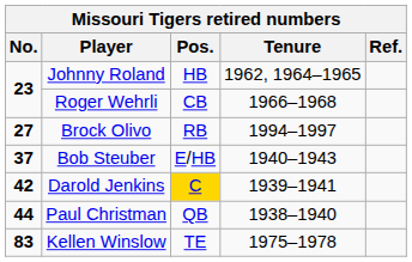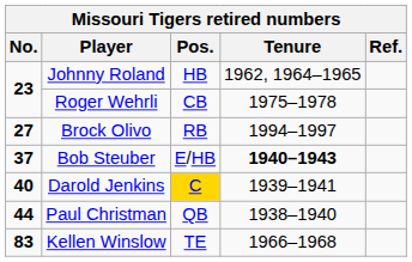 <table class="wikitable" style="text-align:center">
 <tr>
 <th colspan=6 style =><strong>Missouri Tigers retired numbers</strong></th>
 </tr>
 <tr>
 <th style = >No.</th>
 <th style = >Player</th>
 <th style = >Pos.</th>
 <th style = >Tenure</th>
 <th style = >Ref.</th>
 </tr>
 <tr>
 <td rowspan=2><strong>23</strong></td>
 <td><a href='#'>Johnny Roland</a></td>
 <td><a href='#'>HB</a></td>
 <td>1962, 1964–1965</td>
 <td></td>
 </tr>
 <tr>
 <td><a href='#'>Roger Wehrli</a></td>
 <td><a href='#'>CB</a></td>
-<td>1966–1968</td>
+<td>1975–1978</td>
 <td></td>
 </tr>
 <tr>
 <td><strong>27</strong></td>
 <td><a href='#'>Brock Olivo</a></td>
 <td><a href='#'>RB</a></td>
 <td>1994–1997</td>
 <td></td>
 </tr>
 <tr>
 <td><strong>37</strong></td>
 <td><a href='#'>Bob Steuber</a></td>
 <td><a href='#'>E</a>/<a href='#'>HB</a></td>
-<td>1940–1943</td>
+<td><strong>1940–1943</strong></td>
 <td></td>
 </tr>
 <tr>
-<td><strong>42</strong></td>
+<td><strong>40</strong></td>
 <td><a href='#'>Darold Jenkins</a></td>
 <td style="background: gold;"><a href='#'>C</a></td>
 <td>1939–1941</td>
 <td></td>
 </tr>
 <tr>
 <td><strong>44</strong></td>
 <td><a href='#'>Paul Christman</a></td>
 <td><a href='#'>QB</a></td>
 <td>1938–1940</td>
 <td></td>
 </tr>
 <tr>
 <td><strong>83</strong></td>
 <td><a href='#'>Kellen Winslow</a></td>
 <td><a href='#'>TE</a></td>
-<td>1975–1978</td>
+<td>1966–1968</td>
 <td></td>
 </tr>
 </table>
